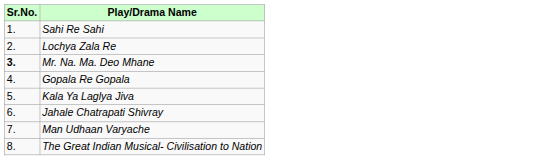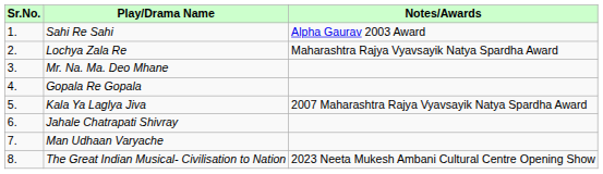 <table class="wikitable sortable">
 <tr style="background:#cfc; text-align:center;">
 <td><strong>Sr.No.</strong></td>
 <td><strong>Play/Drama Name</strong></td>
+<td><strong>Notes/Awards</strong></td>
 </tr>
 <tr>
 <td>1.</td>
 <td><em>Sahi Re Sahi</em></td>
+<td><a href='#'>Alpha Gaurav</a> 2003 Award</td>
 </tr>
 <tr>
 <td>2.</td>
 <td><em>Lochya Zala Re</em></td>
+<td>Maharashtra Rajya Vyavsayik Natya Spardha Award</td>
 </tr>
 <tr>
-<td><strong>3.</strong></td>
+<td>3.</td>
 <td><em>Mr. Na. Ma. Deo Mhane</em></td>
+<td></td>
 </tr>
 <tr>
 <td>4.</td>
 <td><em>Gopala Re Gopala</em></td>
+<td></td>
 </tr>
 <tr>
 <td>5.</td>
 <td><em>Kala Ya Laglya Jiva</em></td>
+<td>2007 Maharashtra Rajya Vyavsayik Natya Spardha Award</td>
 </tr>
 <tr>
 <td>6.</td>
 <td><em>Jahale Chatrapati Shivray</em></td>
+<td></td>
 </tr>
 <tr>
 <td>7.</td>
 <td><em>Man Udhaan Varyache</em></td>
+<td></td>
 </tr>
 <tr>
 <td>8.</td>
 <td><em>The Great Indian Musical- Civilisation to Nation</em></td>
+<td>2023 Neeta Mukesh Ambani Cultural Centre Opening Show</td>
 </tr>
 </table>
